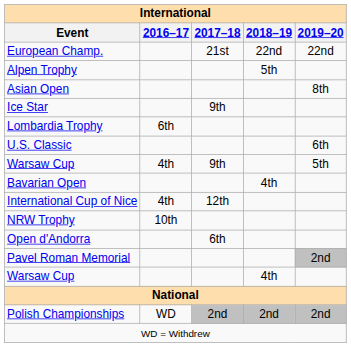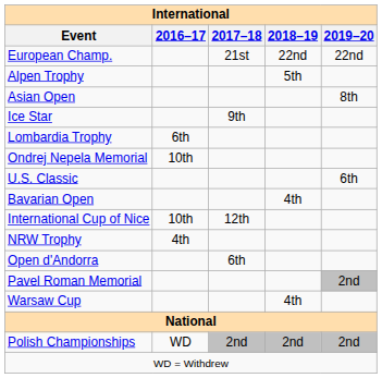 <table class="wikitable" style="text-align:center">
 <tr>
 <th style="background-color: #ffdead; " colspan=5 align=center>International</th>
 </tr>
 <tr>
 <th>Event</th>
 <th><a href='#'>2016–17</a></th>
 <th><a href='#'>2017–18</a></th>
 <th><a href='#'>2018–19</a></th>
 <th><a href='#'>2019–20</a></th>
 </tr>
 <tr>
 <td align=left><a href='#'>European Champ.</a></td>
 <td></td>
 <td>21st</td>
 <td>22nd</td>
 <td>22nd</td>
 </tr>
 <tr>
 <td align=left> <a href='#'>Alpen Trophy</a></td>
 <td></td>
 <td></td>
 <td>5th</td>
 <td></td>
 </tr>
 <tr>
 <td align=left> <a href='#'>Asian Open</a></td>
 <td></td>
 <td></td>
 <td></td>
 <td>8th</td>
 </tr>
 <tr>
 <td align=left> <a href='#'>Ice Star</a></td>
 <td></td>
 <td>9th</td>
 <td></td>
 <td></td>
 </tr>
 <tr>
 <td align=left> <a href='#'>Lombardia Trophy</a></td>
 <td>6th</td>
 <td></td>
 <td></td>
 <td></td>
 </tr>
 <tr>
+<td align=left> <a href='#'>Ondrej Nepela Memorial</a></td>
+<td>10th</td>
+<td></td>
+<td></td>
+<td></td>
+</tr>
+<tr>
 <td align=left> <a href='#'>U.S. Classic</a></td>
 <td></td>
 <td></td>
 <td></td>
 <td>6th</td>
-</tr>
-<tr>
-<td align=left> <a href='#'>Warsaw Cup</a></td>
-<td>4th</td>
-<td>9th</td>
-<td></td>
-<td>5th</td>
 </tr>
 <tr>
 <td align=left><a href='#'>Bavarian Open</a></td>
 <td></td>
 <td></td>
 <td>4th</td>
 <td></td>
 </tr>
 <tr>
 <td align=left><a href='#'>International Cup of Nice</a></td>
-<td>4th</td>
+<td>10th</td>
 <td>12th</td>
 <td></td>
 <td></td>
 </tr>
 <tr>
 <td align=left><a href='#'>NRW Trophy</a></td>
-<td>10th</td>
+<td>4th</td>
 <td></td>
 <td></td>
 <td></td>
 </tr>
 <tr>
 <td align=left><a href='#'>Open d'Andorra</a></td>
 <td></td>
 <td>6th</td>
 <td></td>
 <td></td>
 </tr>
 <tr>
 <td align=left><a href='#'>Pavel Roman Memorial</a></td>
 <td></td>
 <td></td>
 <td></td>
 <td bgcolor=silver>2nd</td>
 </tr>
 <tr>
 <td align=left><a href='#'>Warsaw Cup</a></td>
 <td></td>
 <td></td>
 <td>4th</td>
 <td></td>
 </tr>
 <tr>
 <th style="background-color: #ffdead; " colspan=5 align=center>National</th>
 </tr>
 <tr>
 <td align=left><a href='#'>Polish Championships</a></td>
 <td>WD</td>
 <td bgcolor=silver>2nd</td>
 <td bgcolor=silver>2nd</td>
 <td bgcolor=silver>2nd</td>
 </tr>
 <tr>
 <td colspan=5 align=center><small> WD = Withdrew </small></td>
 </tr>
 </table>
